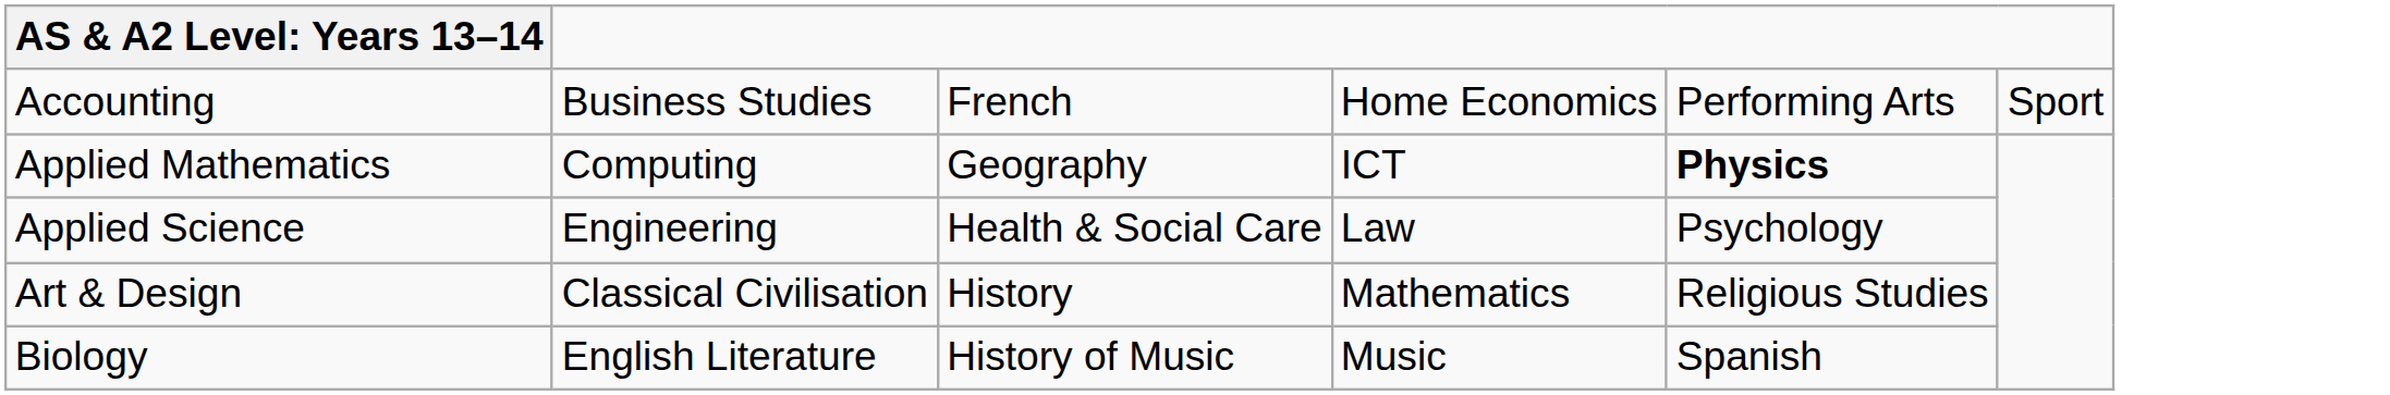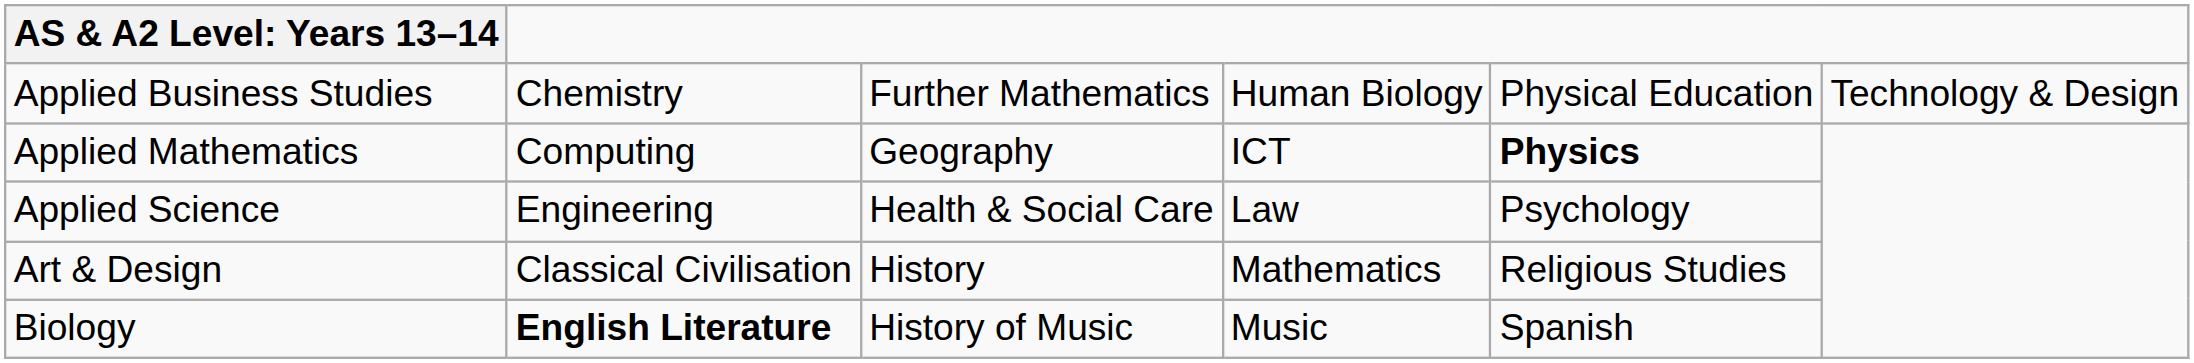 <table class="wikitable">
 <tr>
 <th>AS & A2 Level: Years 13–14</th>
 </tr>
 <tr>
-<td>Accounting</td>
-<td>Business Studies</td>
-<td>French</td>
-<td>Home Economics</td>
-<td>Performing Arts</td>
-<td>Sport</td>
+<td>Applied Business Studies</td>
+<td>Chemistry</td>
+<td>Further Mathematics</td>
+<td>Human Biology</td>
+<td>Physical Education</td>
+<td>Technology & Design</td>
 </tr>
 <tr>
 <td>Applied Mathematics</td>
 <td>Computing</td>
 <td>Geography</td>
 <td>ICT</td>
 <td><strong>Physics</strong></td>
 </tr>
 <tr>
 <td>Applied Science</td>
 <td>Engineering</td>
 <td>Health & Social Care</td>
 <td>Law</td>
 <td>Psychology</td>
 </tr>
 <tr>
 <td>Art & Design</td>
 <td>Classical Civilisation</td>
 <td>History</td>
 <td>Mathematics</td>
 <td>Religious Studies</td>
 </tr>
 <tr>
 <td>Biology</td>
-<td>English Literature</td>
+<td><strong>English Literature</strong></td>
 <td>History of Music</td>
 <td>Music</td>
 <td>Spanish</td>
 </tr>
 </table>
